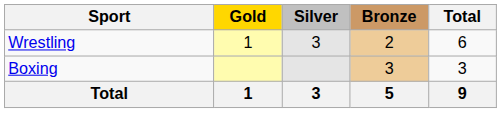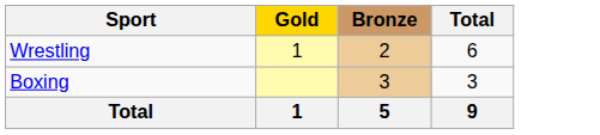 <table class="wikitable sortable" style="text-align:center;">
 <tr>
 <th width=200>Sport</th>
 <td bgcolor=gold width=60><strong>Gold</strong></td>
-<td bgcolor=silver width=60><strong>Silver</strong></td>
 <td bgcolor=#cc9966 width=70><strong>Bronze</strong></td>
 <th width=60>Total</th>
 </tr>
 <tr>
 <td align=left><a href='#'>Wrestling</a></td>
 <td bgcolor=#fffcaf>1</td>
-<td bgcolor=#e5e5e5>3</td>
 <td bgcolor=#eecc99>2</td>
 <td>6</td>
 </tr>
 <tr>
 <td align=left><a href='#'>Boxing</a></td>
 <td bgcolor=#fffcaf></td>
-<td bgcolor=#e5e5e5></td>
 <td bgcolor=#eecc99>3</td>
 <td>3</td>
 </tr>
 <tr>
 <th>Total</th>
 <th>1</th>
-<th>3</th>
 <th>5</th>
 <th>9</th>
 </tr>
 </table>
